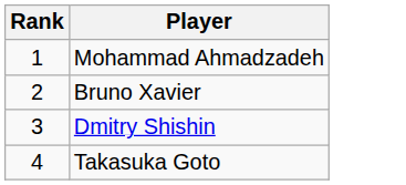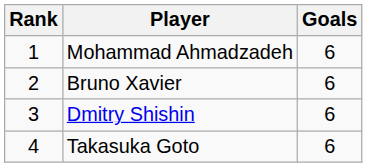 <table class="wikitable sortable" style="text-align:center">
 <tr>
 <th>Rank</th>
 <th>Player</th>
+<th>Goals</th>
 </tr>
 <tr>
 <td>1</td>
 <td style="text-align:left"> Mohammad Ahmadzadeh</td>
+<td>6</td>
 </tr>
 <tr>
 <td>2</td>
 <td style="text-align:left"> Bruno Xavier</td>
+<td>6</td>
 </tr>
 <tr>
 <td>3</td>
 <td style="text-align:left"> <a href='#'>Dmitry Shishin</a></td>
+<td>6</td>
 </tr>
 <tr>
 <td>4</td>
 <td style="text-align:left"> Takasuka Goto</td>
+<td>6</td>
 </tr>
 </table>
